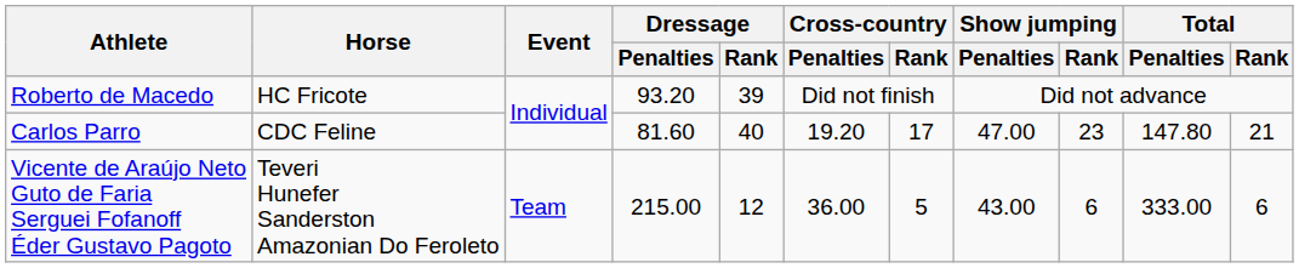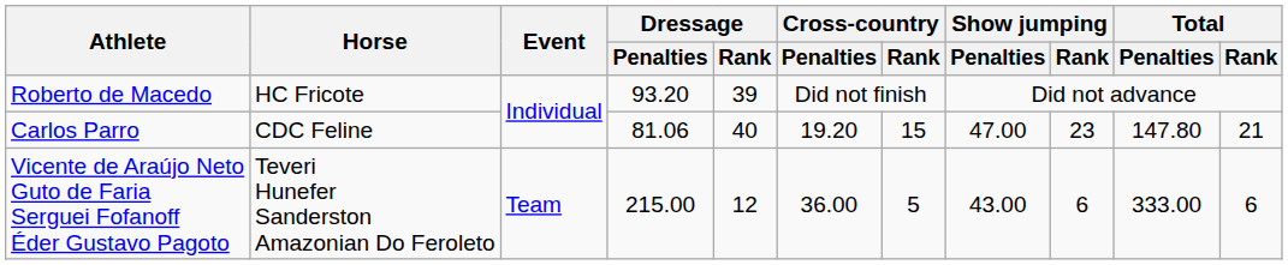 <table class=wikitable style=font-size:90%;text-align:center>
 <tr>
 <th rowspan=2>Athlete</th>
 <th rowspan=2>Horse</th>
 <th rowspan=2>Event</th>
 <th colspan=2>Dressage</th>
 <th colspan=2>Cross-country</th>
 <th colspan=2>Show jumping</th>
 <th colspan=2>Total</th>
 </tr>
 <tr style=font-size:95%>
 <th>Penalties</th>
 <th>Rank</th>
 <th>Penalties</th>
 <th>Rank</th>
 <th>Penalties</th>
 <th>Rank</th>
 <th>Penalties</th>
 <th>Rank</th>
 </tr>
 <tr>
 <td align=left><a href='#'>Roberto de Macedo</a></td>
 <td align=left>HC Fricote</td>
 <td align=left rowspan=2><a href='#'>Individual</a></td>
 <td>93.20</td>
 <td>39</td>
 <td colspan=2>Did not finish</td>
 <td colspan=4>Did not advance</td>
 </tr>
 <tr>
 <td align=left><a href='#'>Carlos Parro</a></td>
 <td align=left>CDC Feline</td>
-<td>81.60</td>
+<td>81.06</td>
 <td>40</td>
 <td>19.20</td>
-<td>17</td>
+<td>15</td>
 <td>47.00</td>
 <td>23</td>
 <td>147.80</td>
 <td>21</td>
 </tr>
 <tr>
 <td align=left><a href='#'>Vicente de Araújo Neto</a><br><a href='#'>Guto de Faria</a><br><a href='#'>Serguei Fofanoff</a><br><a href='#'>Éder Gustavo Pagoto</a></td>
 <td align=left>Teveri<br>Hunefer<br>Sanderston<br>Amazonian Do Feroleto</td>
 <td align=left><a href='#'>Team</a></td>
 <td>215.00</td>
 <td>12</td>
 <td>36.00</td>
 <td>5</td>
 <td>43.00</td>
 <td>6</td>
 <td>333.00</td>
 <td>6</td>
 </tr>
 </table>
